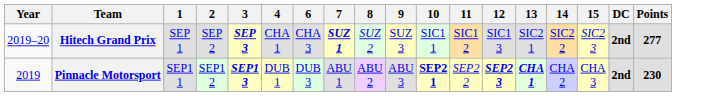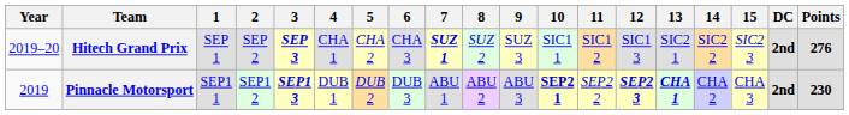 <table class="wikitable" style="text-align:center; font-size:85%">
 <tr>
 <th>Year</th>
 <th>Team</th>
 <th>1</th>
 <th>2</th>
 <th>3</th>
 <th>4</th>
+<th>5</th>
 <th>6</th>
 <th>7</th>
 <th>8</th>
 <th>9</th>
 <th>10</th>
 <th>11</th>
 <th>12</th>
 <th>13</th>
 <th>14</th>
 <th>15</th>
 <th>DC</th>
 <th>Points</th>
 </tr>
 <tr>
 <td><a href='#'>2019–20</a></td>
 <th nowrap><a href='#'>Hitech Grand Prix</a></th>
 <td style="background:#DFDFDF;"><a href='#'>SEP<br>1</a><br></td>
 <td style="background:#DFDFDF;"><a href='#'>SEP<br>2</a><br></td>
 <td style="background:#FFFFBF;"><strong><em><a href='#'>SEP<br>3</a></em></strong><br></td>
 <td style="background:#DFDFDF;"><a href='#'>CHA<br>1</a><br></td>
+<td style="background:#FFFFBF;"><em><a href='#'>CHA<br>2</a></em><br></td>
 <td style="background:#DFDFDF;"><a href='#'>CHA<br>3</a><br></td>
 <td style="background:#FFFFBF;"><strong><em><a href='#'>SUZ<br>1</a></em><br></strong></td>
 <td style="background:#DFFFDF;"><em><a href='#'>SUZ<br>2</a></em><br></td>
 <td style="background:#FFFFBF;"><a href='#'>SUZ<br>3</a><br></td>
 <td style="background:#DFFFDF;"><a href='#'>SIC1<br>1</a><br></td>
 <td style="background:#FFDF9F;"><a href='#'>SIC1<br>2</a><br></td>
 <td style="background:#DFDFDF;"><a href='#'>SIC1<br>3</a><br></td>
 <td style="background:#DFDFDF;"><a href='#'>SIC2<br>1</a><br></td>
 <td style="background:#FFDF9F;"><a href='#'>SIC2<br>2</a><br></td>
 <td style="background:#FFFFBF;"><em><a href='#'>SIC2<br>3</a></em><br></td>
 <th style="background:#DFDFDF;">2nd</th>
-<th style="background:#DFDFDF;">277</th>
+<th style="background:#DFDFDF;">276</th>
 </tr>
 <tr>
 <td><a href='#'>2019</a></td>
 <th nowrap><a href='#'>Pinnacle Motorsport</a></th>
 <td style="background:#DFDFDF;"><a href='#'>SEP1<br>1</a><br></td>
 <td style="background:#DFFFDF;"><a href='#'>SEP1<br>2</a><br></td>
 <td style="background:#FFFFBF;"><strong><em><a href='#'>SEP1<br>3</a></em></strong><br></td>
 <td style="background:#FFFFBF;"><a href='#'>DUB<br>1</a><br></td>
+<td style="background:#FFDF9F;"><em><a href='#'>DUB<br>2</a></em><br></td>
 <td style="background:#DFFFDF;"><a href='#'>DUB<br>3</a><br></td>
 <td style="background:#DFDFDF;"><a href='#'>ABU<br>1</a><br></td>
 <td style="background:#EFCFFF;"><a href='#'>ABU<br>2</a><br></td>
 <td style="background:#DFDFDF;"><a href='#'>ABU<br>3</a><br></td>
 <td style="background:#FFFFBF;"><strong><a href='#'>SEP2<br>1</a></strong><br></td>
 <td style="background:#FFFFBF;"><em><a href='#'>SEP2<br>2</a></em><br></td>
 <td style="background:#FFFFBF;"><strong><em><a href='#'>SEP2<br>3</a></em></strong><br></td>
 <td style="background:#DFFFDF;"><strong><em><a href='#'>CHA<br>1</a></em></strong><br></td>
 <td style="background:#CFCFFF;"><a href='#'>CHA<br>2</a><br></td>
 <td style="background:#FFFFBF;"><a href='#'>CHA<br>3</a><br></td>
 <th style="background:#DFDFDF;">2nd</th>
 <th style="background:#DFDFDF;">230</th>
 </tr>
 </table>
